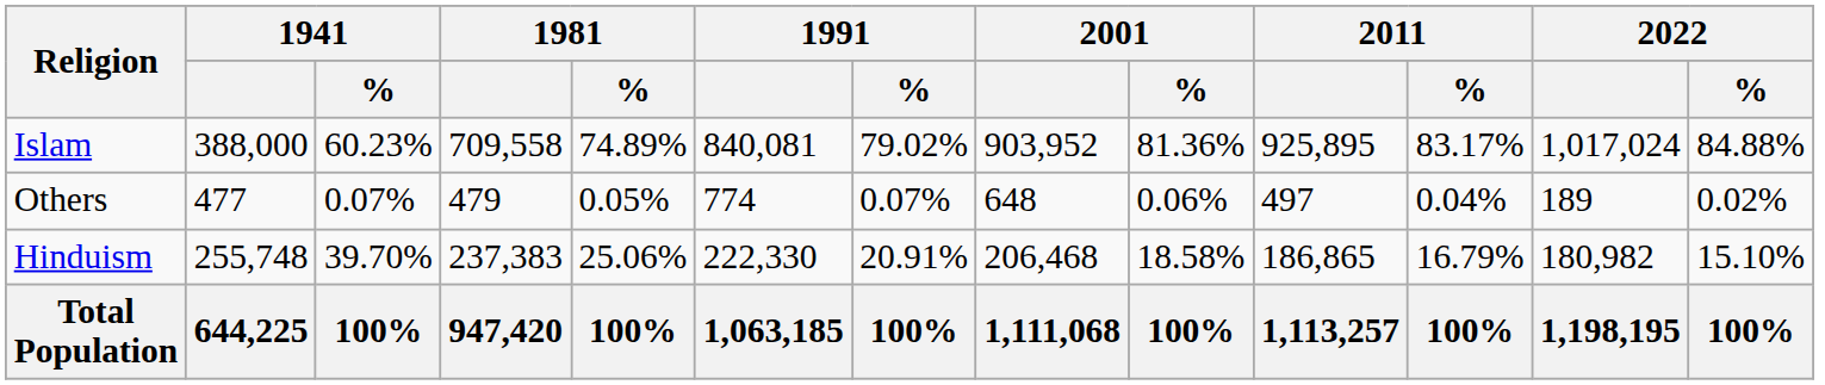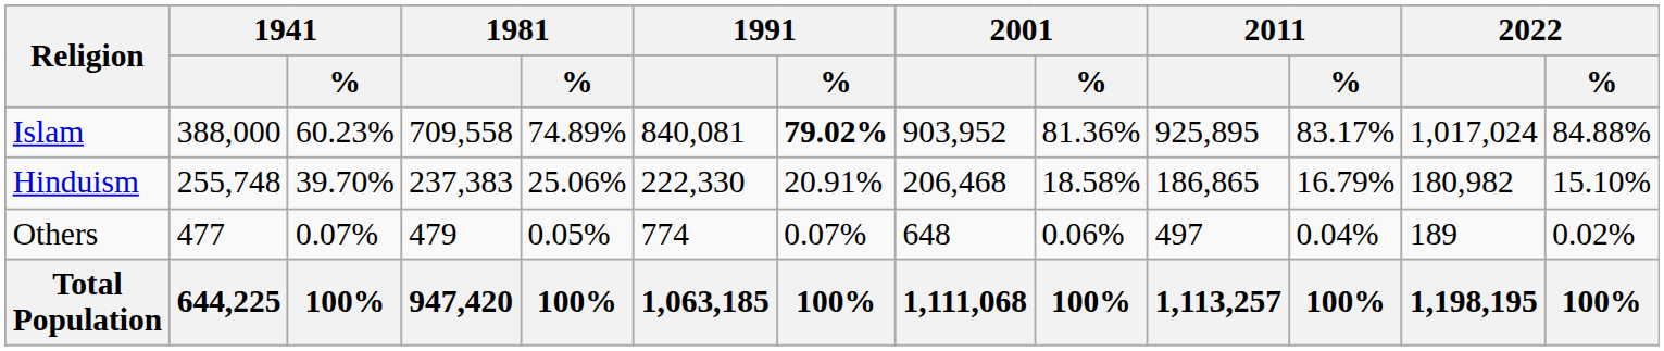 <table class="wikitable sortable">
 <tr>
 <th rowspan="2">Religion</th>
 <th colspan="2">1941</th>
 <th colspan="2">1981</th>
 <th colspan="2">1991</th>
 <th colspan="2">2001</th>
 <th colspan="2">2011</th>
 <th colspan="2">2022</th>
 </tr>
 <tr>
 <th></th>
 <th>%</th>
 <th></th>
 <th>%</th>
 <th></th>
 <th>%</th>
 <th></th>
 <th>%</th>
 <th></th>
 <th>%</th>
 <th></th>
 <th>%</th>
 </tr>
 <tr>
 <td><a href='#'>Islam</a> </td>
 <td>388,000</td>
 <td>60.23%</td>
 <td>709,558</td>
 <td>74.89%</td>
 <td>840,081</td>
-<td>79.02%</td>
+<td><strong>79.02%</strong></td>
 <td>903,952</td>
 <td>81.36%</td>
 <td>925,895</td>
 <td>83.17%</td>
 <td>1,017,024</td>
 <td>84.88%</td>
+</tr>
+<tr>
+<td><a href='#'>Hinduism</a> </td>
+<td>255,748</td>
+<td>39.70%</td>
+<td>237,383</td>
+<td>25.06%</td>
+<td>222,330</td>
+<td>20.91%</td>
+<td>206,468</td>
+<td>18.58%</td>
+<td>186,865</td>
+<td>16.79%</td>
+<td>180,982</td>
+<td>15.10%</td>
 </tr>
 <tr>
 <td>Others </td>
 <td>477</td>
 <td>0.07%</td>
 <td>479</td>
 <td>0.05%</td>
 <td>774</td>
 <td>0.07%</td>
 <td>648</td>
 <td>0.06%</td>
 <td>497</td>
 <td>0.04%</td>
 <td>189</td>
 <td>0.02%</td>
 </tr>
 <tr>
-<td><a href='#'>Hinduism</a> </td>
-<td>255,748</td>
-<td>39.70%</td>
-<td>237,383</td>
-<td>25.06%</td>
-<td>222,330</td>
-<td>20.91%</td>
-<td>206,468</td>
-<td>18.58%</td>
-<td>186,865</td>
-<td>16.79%</td>
-<td>180,982</td>
-<td>15.10%</td>
-</tr>
-<tr>
 <th>Total Population</th>
 <th>644,225</th>
 <th>100%</th>
 <th>947,420</th>
 <th>100%</th>
 <th>1,063,185</th>
 <th>100%</th>
 <th>1,111,068</th>
 <th>100%</th>
 <th>1,113,257</th>
 <th>100%</th>
 <th>1,198,195</th>
 <th>100%</th>
 </tr>
 </table>
